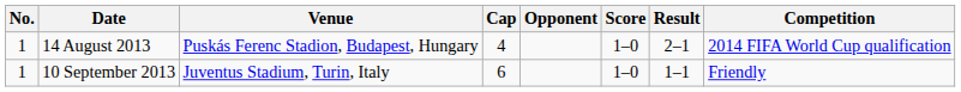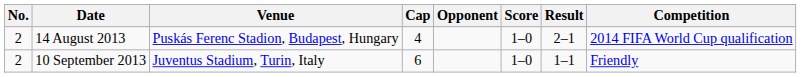 <table class="wikitable sortable plainrowheaders">
 <tr>
 <th scope="col">No.</th>
 <th scope="col" data-sort-type="date">Date</th>
 <th scope="col">Venue</th>
 <th scope="col">Cap</th>
 <th scope="col">Opponent</th>
 <th scope="col">Score</th>
 <th scope="col">Result</th>
 <th scope="col">Competition</th>
 </tr>
 <tr>
-<td align="center">1</td>
+<td align="center">2</td>
 <td>14 August 2013</td>
 <td><a href='#'>Puskás Ferenc Stadion</a>, <a href='#'>Budapest</a>, Hungary</td>
 <td align="center">4</td>
 <td></td>
 <td align="center">1–0</td>
 <td align="center">2–1</td>
 <td><a href='#'>2014 FIFA World Cup qualification</a></td>
 </tr>
 <tr>
-<td align="center">1</td>
+<td align="center">2</td>
 <td>10 September 2013</td>
 <td><a href='#'>Juventus Stadium</a>, <a href='#'>Turin</a>, Italy</td>
 <td align="center">6</td>
 <td></td>
 <td align="center">1–0</td>
 <td align="center">1–1</td>
 <td><a href='#'>Friendly</a></td>
 </tr>
 </table>
